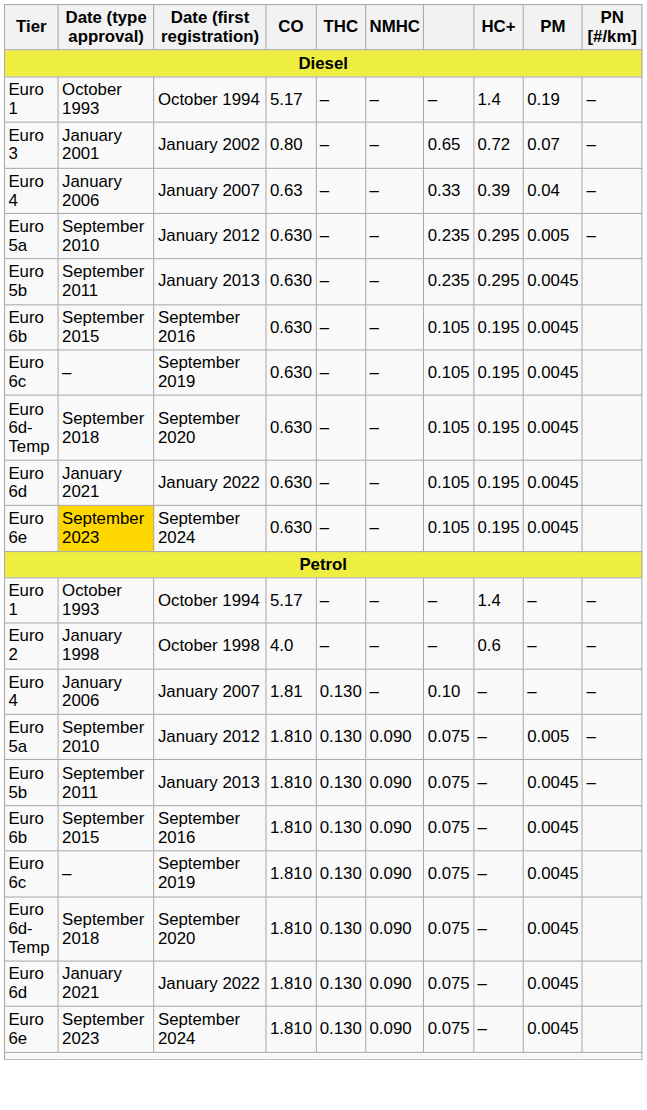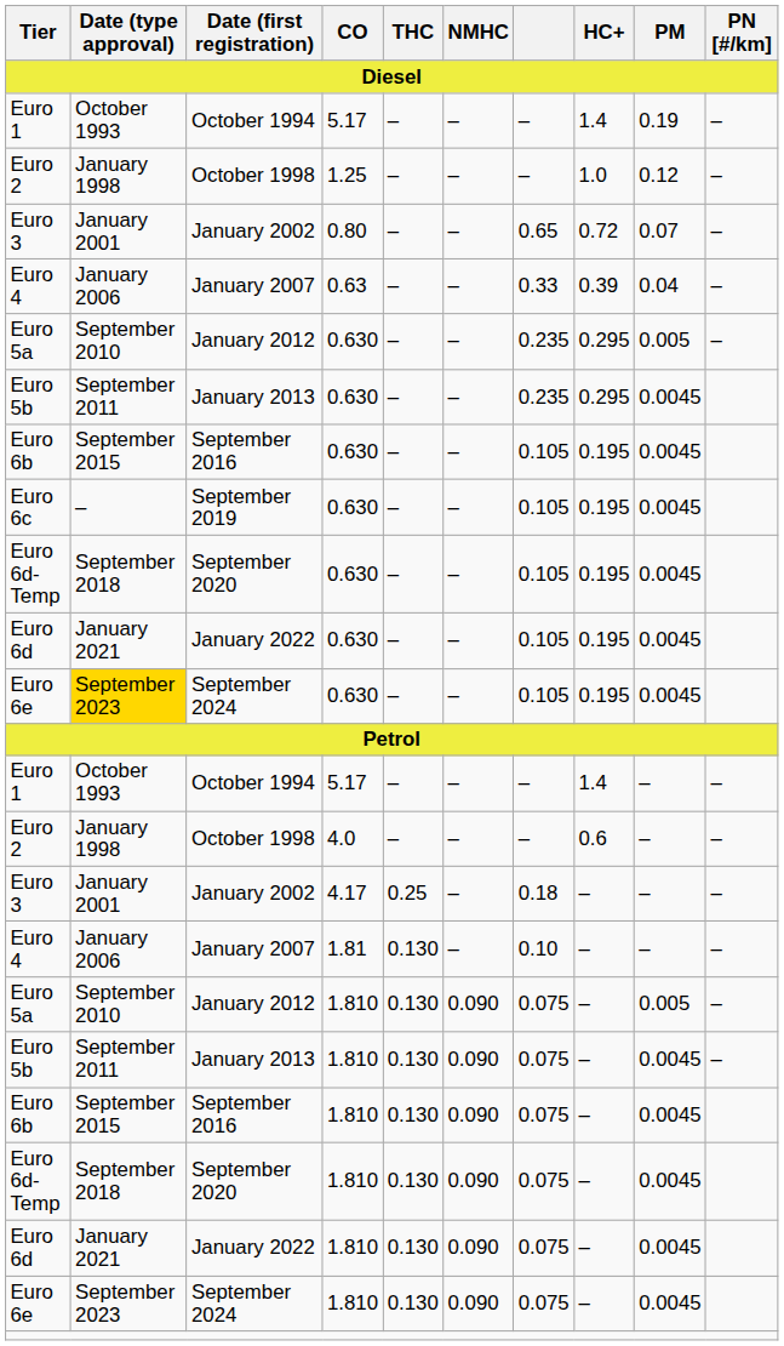 <table class="wikitable">
 <tr style="background:#ececec;" id="cars" class="data">
 <th>Tier</th>
 <th>Date (type approval)</th>
 <th>Date (first registration)</th>
 <th>CO</th>
 <th>THC</th>
 <th>NMHC</th>
 <th></th>
 <th>HC+</th>
 <th>PM</th>
 <th>PN [#/km]</th>
 </tr>
 <tr>
 <th style="background:#EEEE40;" colspan="10">Diesel</th>
 </tr>
 <tr>
 <td>Euro 1</td>
 <td>October 1993</td>
 <td>October 1994</td>
 <td>5.17</td>
 <td>–</td>
 <td>–</td>
 <td>–</td>
 <td>1.4</td>
 <td>0.19</td>
+<td>–</td>
+</tr>
+<tr>
+<td>Euro 2</td>
+<td>January 1998</td>
+<td>October 1998</td>
+<td>1.25</td>
+<td>–</td>
+<td>–</td>
+<td>–</td>
+<td>1.0</td>
+<td>0.12</td>
 <td>–</td>
 </tr>
 <tr>
 <td>Euro 3</td>
 <td>January 2001</td>
 <td>January 2002</td>
 <td>0.80</td>
 <td>–</td>
 <td>–</td>
 <td>0.65</td>
 <td>0.72</td>
 <td>0.07</td>
 <td>–</td>
 </tr>
 <tr>
 <td>Euro 4</td>
 <td>January 2006</td>
 <td>January 2007</td>
 <td>0.63</td>
 <td>–</td>
 <td>–</td>
 <td>0.33</td>
 <td>0.39</td>
 <td>0.04</td>
 <td>–</td>
 </tr>
 <tr>
 <td>Euro 5a</td>
 <td>September 2010</td>
 <td>January 2012</td>
 <td>0.630</td>
 <td>–</td>
 <td>–</td>
 <td>0.235</td>
 <td>0.295</td>
 <td>0.005</td>
 <td>–</td>
 </tr>
 <tr>
 <td>Euro 5b</td>
 <td>September 2011</td>
 <td>January 2013</td>
 <td>0.630</td>
 <td>–</td>
 <td>–</td>
 <td>0.235</td>
 <td>0.295</td>
 <td>0.0045</td>
 <td></td>
 </tr>
 <tr>
 <td>Euro 6b</td>
 <td>September 2015</td>
 <td>September 2016</td>
 <td>0.630</td>
 <td>–</td>
 <td>–</td>
 <td>0.105</td>
 <td>0.195</td>
 <td>0.0045</td>
 <td></td>
 </tr>
 <tr>
 <td>Euro 6c</td>
 <td>–</td>
 <td>September 2019</td>
 <td>0.630</td>
 <td>–</td>
 <td>–</td>
 <td>0.105</td>
 <td>0.195</td>
 <td>0.0045</td>
 <td></td>
 </tr>
 <tr>
 <td>Euro 6d-Temp</td>
 <td>September 2018</td>
 <td>September 2020</td>
 <td>0.630</td>
 <td>–</td>
 <td>–</td>
 <td>0.105</td>
 <td>0.195</td>
 <td>0.0045</td>
 <td></td>
 </tr>
 <tr>
 <td>Euro 6d</td>
 <td>January 2021</td>
 <td>January 2022</td>
 <td>0.630</td>
 <td>–</td>
 <td>–</td>
 <td>0.105</td>
 <td>0.195</td>
 <td>0.0045</td>
 <td></td>
 </tr>
 <tr>
 <td>Euro 6e</td>
 <td style="background: gold;">September 2023</td>
 <td>September 2024</td>
 <td>0.630</td>
 <td>–</td>
 <td>–</td>
 <td>0.105</td>
 <td>0.195</td>
 <td>0.0045</td>
 <td></td>
 </tr>
 <tr>
 <th style="background:#EEEE40;" colspan="10">Petrol</th>
 </tr>
 <tr>
 <td>Euro 1</td>
 <td>October 1993</td>
 <td>October 1994</td>
 <td>5.17</td>
 <td>–</td>
 <td>–</td>
 <td>–</td>
 <td>1.4</td>
 <td>–</td>
 <td>–</td>
 </tr>
 <tr>
 <td>Euro 2</td>
 <td>January 1998</td>
 <td>October 1998</td>
 <td>4.0</td>
 <td>–</td>
 <td>–</td>
 <td>–</td>
 <td>0.6</td>
 <td>–</td>
 <td>–</td>
 </tr>
 <tr>
+<td>Euro 3</td>
+<td>January 2001</td>
+<td>January 2002</td>
+<td>4.17</td>
+<td>0.25</td>
+<td>–</td>
+<td>0.18</td>
+<td>–</td>
+<td>–</td>
+<td>–</td>
+</tr>
+<tr>
 <td>Euro 4</td>
 <td>January 2006</td>
 <td>January 2007</td>
 <td>1.81</td>
 <td>0.130</td>
 <td>–</td>
 <td>0.10</td>
 <td>–</td>
 <td>–</td>
 <td>–</td>
 </tr>
 <tr>
 <td>Euro 5a</td>
 <td>September 2010</td>
 <td>January 2012</td>
 <td>1.810</td>
 <td>0.130</td>
 <td>0.090</td>
 <td>0.075</td>
 <td>–</td>
 <td>0.005</td>
 <td>–</td>
 </tr>
 <tr>
 <td>Euro 5b</td>
 <td>September 2011</td>
 <td>January 2013</td>
 <td>1.810</td>
 <td>0.130</td>
 <td>0.090</td>
 <td>0.075</td>
 <td>–</td>
 <td>0.0045</td>
 <td>–</td>
 </tr>
 <tr>
 <td>Euro 6b</td>
 <td>September 2015</td>
 <td>September 2016</td>
 <td>1.810</td>
 <td>0.130</td>
 <td>0.090</td>
 <td>0.075</td>
 <td>–</td>
 <td>0.0045</td>
 <td></td>
 </tr>
 <tr>
-<td>Euro 6c</td>
-<td>–</td>
-<td>September 2019</td>
-<td>1.810</td>
-<td>0.130</td>
-<td>0.090</td>
-<td>0.075</td>
-<td>–</td>
-<td>0.0045</td>
-<td></td>
-</tr>
-<tr>
 <td>Euro 6d-Temp</td>
 <td>September 2018</td>
 <td>September 2020</td>
 <td>1.810</td>
 <td>0.130</td>
 <td>0.090</td>
 <td>0.075</td>
 <td>–</td>
 <td>0.0045</td>
 <td></td>
 </tr>
 <tr>
 <td>Euro 6d</td>
 <td>January 2021</td>
 <td>January 2022</td>
 <td>1.810</td>
 <td>0.130</td>
 <td>0.090</td>
 <td>0.075</td>
 <td>–</td>
 <td>0.0045</td>
 <td></td>
 </tr>
 <tr>
 <td>Euro 6e</td>
 <td>September 2023</td>
 <td>September 2024</td>
 <td>1.810</td>
 <td>0.130</td>
 <td>0.090</td>
 <td>0.075</td>
 <td>–</td>
 <td>0.0045</td>
 <td></td>
 </tr>
 <tr>
 <td class="tNote" colspan="10"></td>
 </tr>
 </table>
